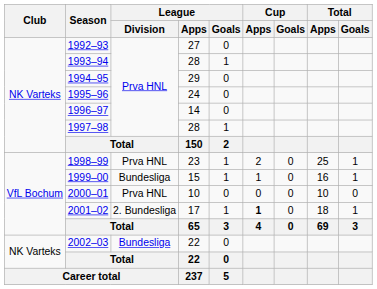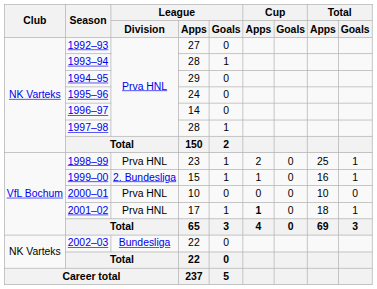 <table class="wikitable" style="text-align:center">
 <tr>
 <th rowspan="2">Club</th>
 <th rowspan="2">Season</th>
 <th colspan="3">League</th>
 <th colspan="2">Cup</th>
 <th colspan="2">Total</th>
 </tr>
 <tr>
 <th>Division</th>
 <th>Apps</th>
 <th>Goals</th>
 <th>Apps</th>
 <th>Goals</th>
 <th>Apps</th>
 <th>Goals</th>
 </tr>
 <tr>
 <td rowspan="7"><a href='#'>NK Varteks</a></td>
 <td><a href='#'>1992–93</a></td>
 <td rowspan="6"><a href='#'>Prva HNL</a></td>
 <td>27</td>
 <td>0</td>
 <td></td>
 <td></td>
 <td></td>
 <td></td>
 </tr>
 <tr>
 <td><a href='#'>1993–94</a></td>
 <td>28</td>
 <td>1</td>
 <td></td>
 <td></td>
 <td></td>
 <td></td>
 </tr>
 <tr>
 <td><a href='#'>1994–95</a></td>
 <td>29</td>
 <td>0</td>
 <td></td>
 <td></td>
 <td></td>
 <td></td>
 </tr>
 <tr>
 <td><a href='#'>1995–96</a></td>
 <td>24</td>
 <td>0</td>
 <td></td>
 <td></td>
 <td></td>
 <td></td>
 </tr>
 <tr>
 <td><a href='#'>1996–97</a></td>
 <td>14</td>
 <td>0</td>
 <td></td>
 <td></td>
 <td></td>
 <td></td>
 </tr>
 <tr>
 <td><a href='#'>1997–98</a></td>
 <td>28</td>
 <td>1</td>
 <td></td>
 <td></td>
 <td></td>
 <td></td>
 </tr>
 <tr>
 <th colspan="2">Total</th>
 <th>150</th>
 <th>2</th>
 <th></th>
 <th></th>
 <th></th>
 <th></th>
 </tr>
 <tr>
 <td rowspan="5"><a href='#'>VfL Bochum</a></td>
 <td><a href='#'>1998–99</a></td>
 <td rowspan="1">Prva HNL</td>
 <td>23</td>
 <td>1</td>
 <td>2</td>
 <td>0</td>
 <td>25</td>
 <td>1</td>
 </tr>
 <tr>
 <td><a href='#'>1999–00</a></td>
-<td>Bundesliga</td>
+<td><a href='#'>2. Bundesliga</a></td>
 <td>15</td>
 <td>1</td>
 <td>1</td>
 <td>0</td>
 <td>16</td>
 <td>1</td>
 </tr>
 <tr>
 <td><a href='#'>2000–01</a></td>
 <td rowspan="1">Prva HNL</td>
 <td>10</td>
 <td>0</td>
 <td>0</td>
 <td>0</td>
 <td>10</td>
 <td>0</td>
 </tr>
 <tr>
 <td><a href='#'>2001–02</a></td>
-<td>2. Bundesliga</td>
+<td rowspan="1">Prva HNL</td>
 <td>17</td>
 <td>1</td>
 <td><strong>1</strong></td>
 <td>0</td>
 <td>18</td>
 <td>1</td>
 </tr>
 <tr>
 <th colspan="2">Total</th>
 <th>65</th>
 <th>3</th>
 <th>4</th>
 <th>0</th>
 <th>69</th>
 <th>3</th>
 </tr>
 <tr>
 <td rowspan="2">NK Varteks</td>
 <td><a href='#'>2002–03</a></td>
 <td><a href='#'>Bundesliga</a></td>
 <td>22</td>
 <td>0</td>
 <td></td>
 <td></td>
 <td></td>
 <td></td>
 </tr>
 <tr>
 <th colspan="2">Total</th>
 <th>22</th>
 <th>0</th>
 <th></th>
 <th></th>
 <th></th>
 <th></th>
 </tr>
 <tr>
 <th colspan="3">Career total</th>
 <th>237</th>
 <th>5</th>
 <th></th>
 <th></th>
 <th></th>
 <th></th>
 </tr>
 </table>
